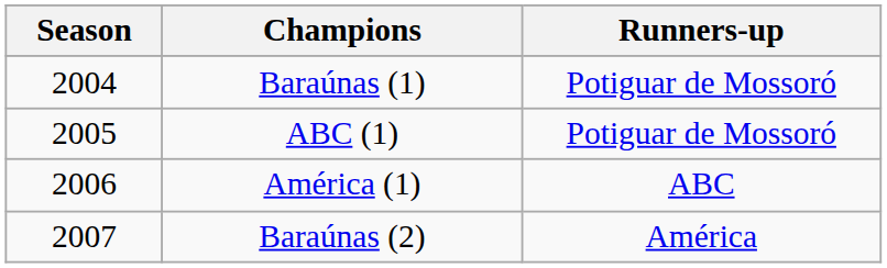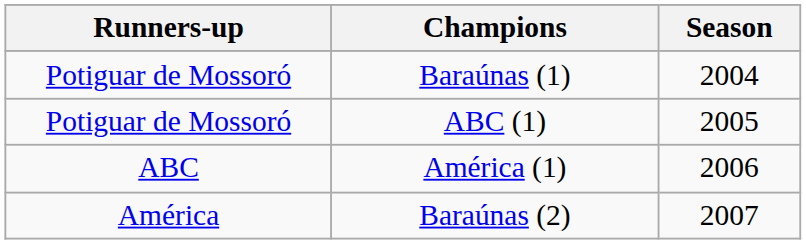 <table class="wikitable" style="text-align:center; margin-left:1em;">
 <tr>
+<th style="width:170px">Runners-up</th>
+<th style="width:170px">Champions</th>
 <th style="width:70px">Season</th>
-<th style="width:170px">Champions</th>
-<th style="width:170px">Runners-up</th>
 </tr>
 <tr>
+<td><a href='#'>Potiguar de Mossoró</a></td>
+<td><a href='#'>Baraúnas</a> (1)</td>
 <td>2004</td>
-<td><a href='#'>Baraúnas</a> (1)</td>
-<td><a href='#'>Potiguar de Mossoró</a></td>
 </tr>
 <tr>
+<td><a href='#'>Potiguar de Mossoró</a></td>
+<td><a href='#'>ABC</a> (1)</td>
 <td>2005</td>
-<td><a href='#'>ABC</a> (1)</td>
-<td><a href='#'>Potiguar de Mossoró</a></td>
 </tr>
 <tr>
+<td><a href='#'>ABC</a></td>
+<td><a href='#'>América</a> (1)</td>
 <td>2006</td>
-<td><a href='#'>América</a> (1)</td>
-<td><a href='#'>ABC</a></td>
 </tr>
 <tr>
+<td><a href='#'>América</a></td>
+<td><a href='#'>Baraúnas</a> (2)</td>
 <td>2007</td>
-<td><a href='#'>Baraúnas</a> (2)</td>
-<td><a href='#'>América</a></td>
 </tr>
 </table>
